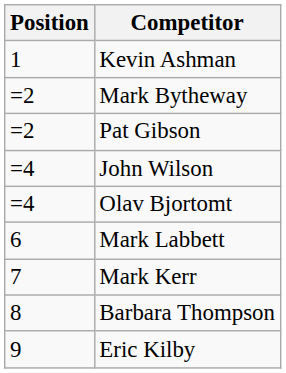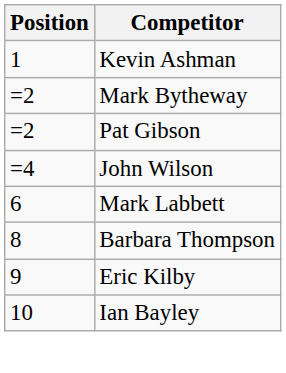 <table class="wikitable" border="1">
 <tr>
 <th>Position</th>
 <th>Competitor</th>
 </tr>
 <tr>
 <td>1</td>
 <td>Kevin Ashman</td>
 </tr>
 <tr>
 <td>=2</td>
 <td>Mark Bytheway</td>
 </tr>
 <tr>
 <td>=2</td>
 <td>Pat Gibson</td>
 </tr>
 <tr>
 <td>=4</td>
 <td>John Wilson</td>
 </tr>
 <tr>
-<td>=4</td>
-<td>Olav Bjortomt</td>
-</tr>
-<tr>
 <td>6</td>
 <td>Mark Labbett</td>
-</tr>
-<tr>
-<td>7</td>
-<td>Mark Kerr</td>
 </tr>
 <tr>
 <td>8</td>
 <td>Barbara Thompson</td>
 </tr>
 <tr>
 <td>9</td>
 <td>Eric Kilby</td>
 </tr>
+<tr>
+<td>10</td>
+<td>Ian Bayley</td>
+</tr>
 </table>
